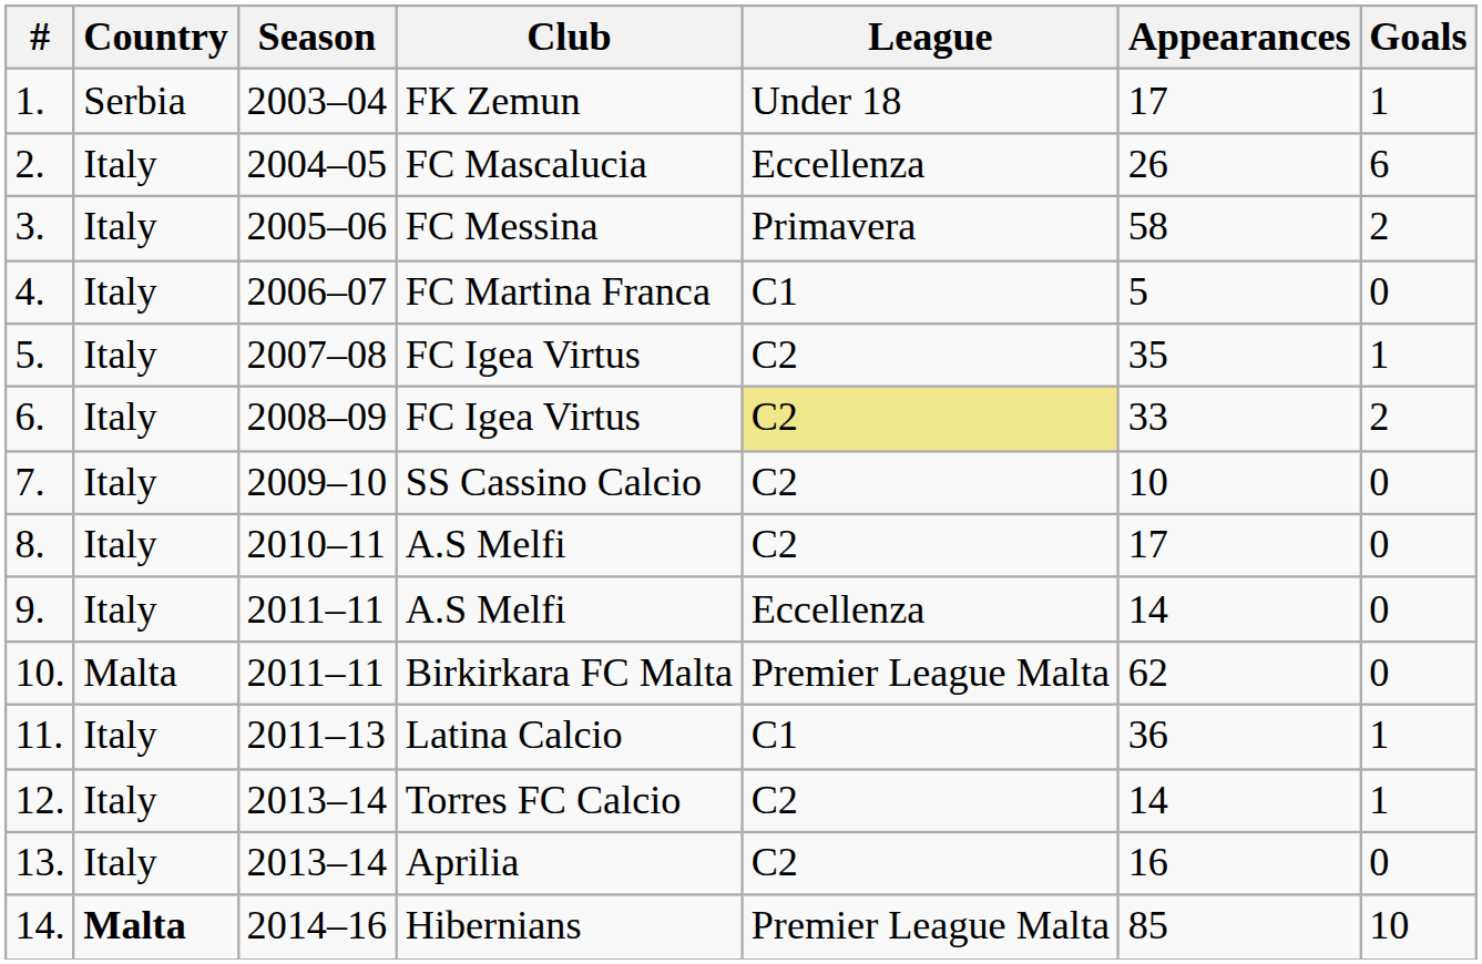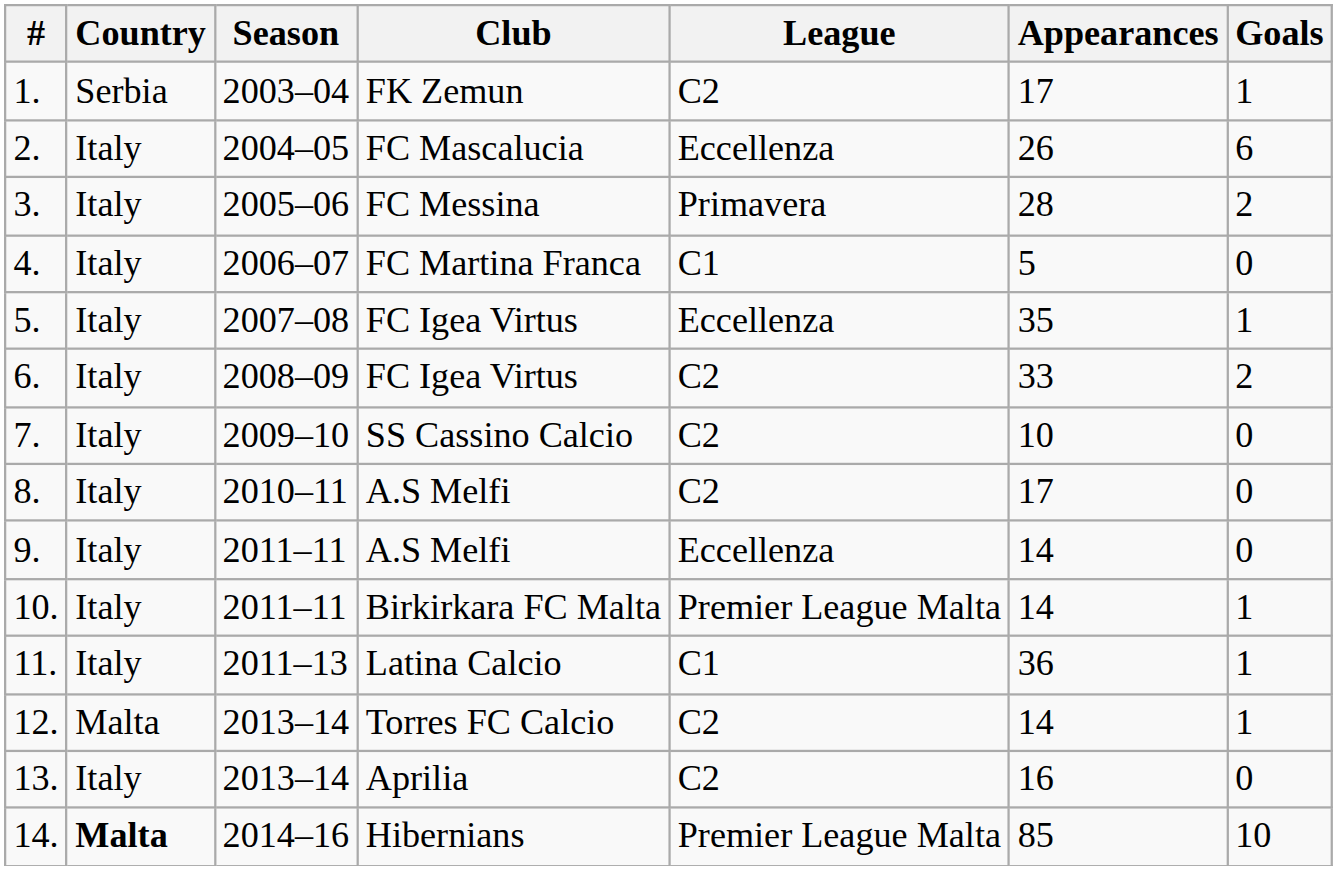 <table class="wikitable">
 <tr>
 <th>#</th>
 <th>Country</th>
 <th>Season</th>
 <th>Club</th>
 <th>League</th>
 <th>Appearances</th>
 <th>Goals</th>
 </tr>
 <tr>
 <td>1.</td>
 <td>Serbia</td>
 <td>2003–04</td>
 <td>FK Zemun</td>
-<td>Under 18</td>
+<td>C2</td>
 <td>17</td>
 <td>1</td>
 </tr>
 <tr>
 <td>2.</td>
 <td>Italy</td>
 <td>2004–05</td>
 <td>FC Mascalucia</td>
 <td>Eccellenza</td>
 <td>26</td>
 <td>6</td>
 </tr>
 <tr>
 <td>3.</td>
 <td>Italy</td>
 <td>2005–06</td>
 <td>FC Messina</td>
 <td>Primavera</td>
-<td>58</td>
+<td>28</td>
 <td>2</td>
 </tr>
 <tr>
 <td>4.</td>
 <td>Italy</td>
 <td>2006–07</td>
 <td>FC Martina Franca</td>
 <td>C1</td>
 <td>5</td>
 <td>0</td>
 </tr>
 <tr>
 <td>5.</td>
 <td>Italy</td>
 <td>2007–08</td>
 <td>FC Igea Virtus</td>
-<td>C2</td>
+<td>Eccellenza</td>
 <td>35</td>
 <td>1</td>
 </tr>
 <tr>
 <td>6.</td>
 <td>Italy</td>
 <td>2008–09</td>
 <td>FC Igea Virtus</td>
-<td style="background: khaki;">C2</td>
+<td>C2</td>
 <td>33</td>
 <td>2</td>
 </tr>
 <tr>
 <td>7.</td>
 <td>Italy</td>
 <td>2009–10</td>
 <td>SS Cassino Calcio</td>
 <td>C2</td>
 <td>10</td>
 <td>0</td>
 </tr>
 <tr>
 <td>8.</td>
 <td>Italy</td>
 <td>2010–11</td>
 <td>A.S Melfi</td>
 <td>C2</td>
 <td>17</td>
 <td>0</td>
 </tr>
 <tr>
 <td>9.</td>
 <td>Italy</td>
 <td>2011–11</td>
 <td>A.S Melfi</td>
 <td>Eccellenza</td>
 <td>14</td>
 <td>0</td>
 </tr>
 <tr>
 <td>10.</td>
-<td>Malta</td>
+<td>Italy</td>
 <td>2011–11</td>
 <td>Birkirkara FC Malta</td>
 <td>Premier League Malta</td>
-<td>62</td>
-<td>0</td>
+<td>14</td>
+<td>1</td>
 </tr>
 <tr>
 <td>11.</td>
 <td>Italy</td>
 <td>2011–13</td>
 <td>Latina Calcio</td>
 <td>C1</td>
 <td>36</td>
 <td>1</td>
 </tr>
 <tr>
 <td>12.</td>
-<td>Italy</td>
+<td>Malta</td>
 <td>2013–14</td>
 <td>Torres FC Calcio</td>
 <td>C2</td>
 <td>14</td>
 <td>1</td>
 </tr>
 <tr>
 <td>13.</td>
 <td>Italy</td>
 <td>2013–14</td>
 <td>Aprilia</td>
 <td>C2</td>
 <td>16</td>
 <td>0</td>
 </tr>
 <tr>
 <td>14.</td>
 <td><strong>Malta</strong></td>
 <td>2014–16</td>
 <td>Hibernians</td>
 <td>Premier League Malta</td>
 <td>85</td>
 <td>10</td>
 </tr>
 </table>
